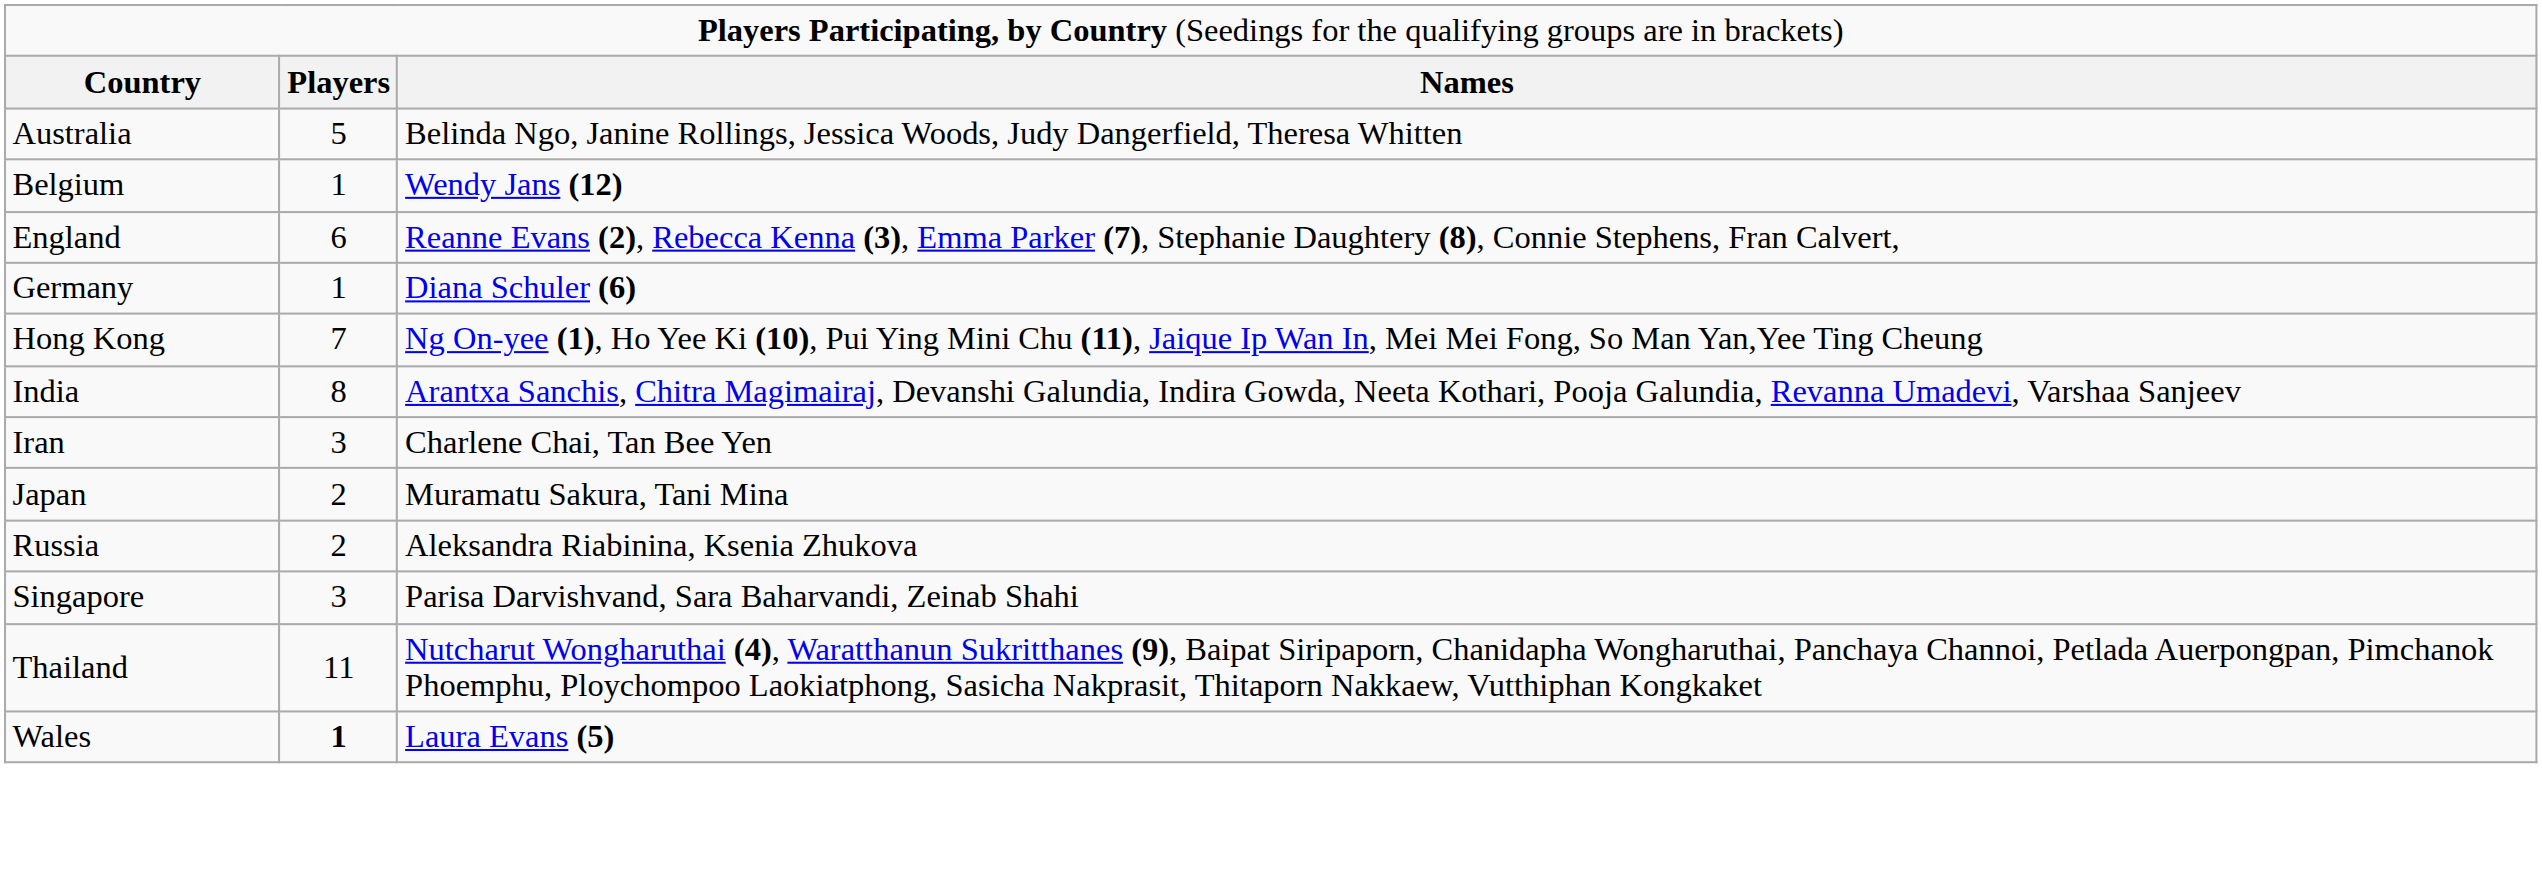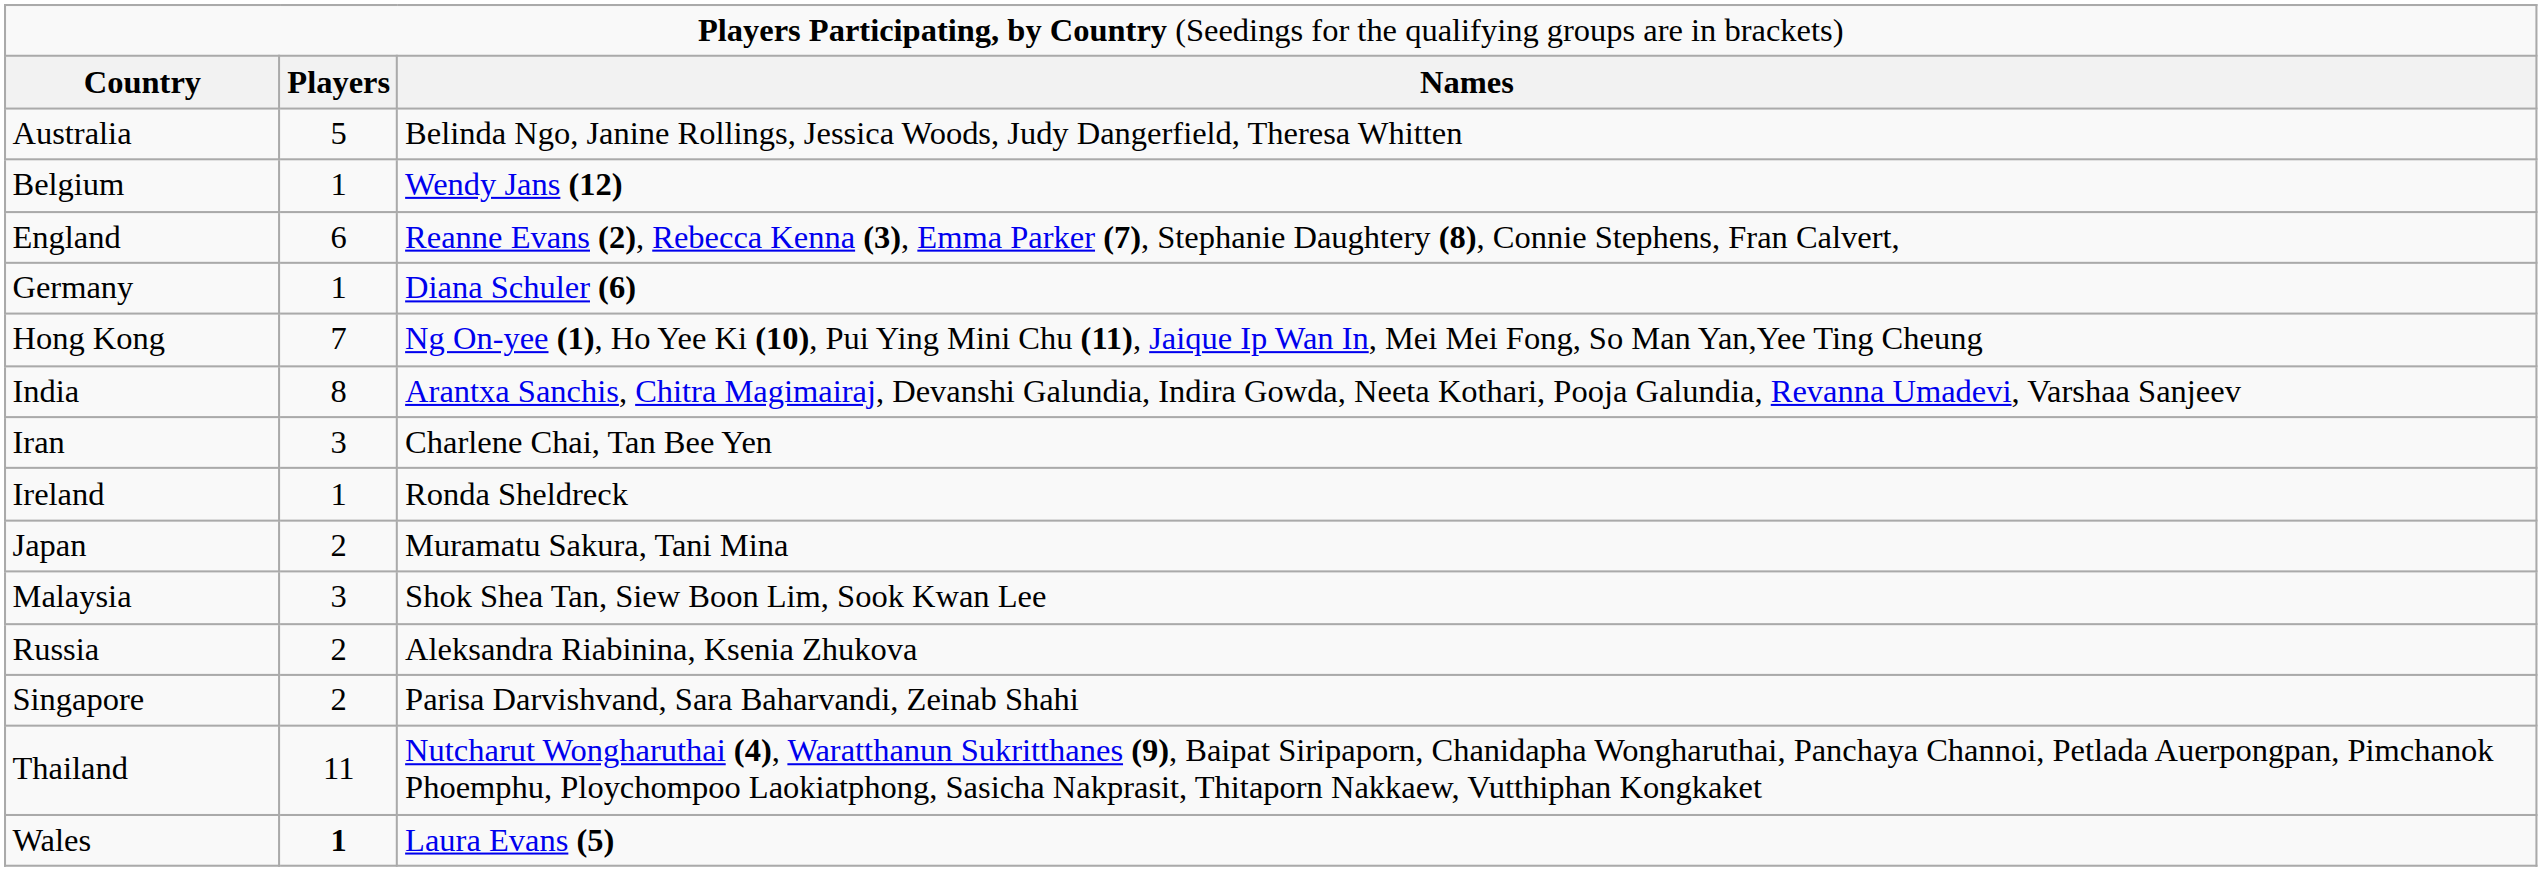 <table class="wikitable sortable">
 <tr>
 <td colspan="3" style="text-align:center;"><strong>Players Participating, by Country</strong> (Seedings for the qualifying groups are in brackets)</td>
 </tr>
 <tr>
 <th scope="col" style="width: 8em;">Country</th>
 <th style="text-align:center;">Players</th>
 <th>Names</th>
 </tr>
 <tr>
 <td> Australia</td>
 <td style="text-align:center;">5</td>
 <td>Belinda Ngo, Janine Rollings, Jessica Woods, Judy Dangerfield, Theresa Whitten</td>
 </tr>
 <tr>
 <td> Belgium</td>
 <td style="text-align:center;">1</td>
 <td><a href='#'>Wendy Jans</a> <strong>(12)</strong></td>
 </tr>
 <tr>
 <td> England</td>
 <td style="text-align:center;">6</td>
 <td><a href='#'>Reanne Evans</a> <strong>(2)</strong>, <a href='#'>Rebecca Kenna</a> <strong>(3)</strong>, <a href='#'>Emma Parker</a> <strong>(7)</strong>, Stephanie Daughtery <strong>(8)</strong>, Connie Stephens, Fran Calvert,</td>
 </tr>
 <tr>
 <td> Germany</td>
 <td style="text-align:center;">1</td>
 <td><a href='#'>Diana Schuler</a> <strong>(6)</strong></td>
 </tr>
 <tr>
 <td> Hong Kong</td>
 <td style="text-align:center;">7</td>
 <td><a href='#'>Ng On-yee</a> <strong>(1)</strong>, Ho Yee Ki <strong>(10)</strong>, Pui Ying Mini Chu <strong>(11)</strong>, <a href='#'>Jaique Ip Wan In</a>, Mei Mei Fong, So Man Yan,Yee Ting Cheung</td>
 </tr>
 <tr>
 <td> India</td>
 <td style="text-align:center;">8</td>
 <td><a href='#'>Arantxa Sanchis</a>, <a href='#'>Chitra Magimairaj</a>, Devanshi Galundia, Indira Gowda, Neeta Kothari, Pooja Galundia, <a href='#'>Revanna Umadevi</a>, Varshaa Sanjeev</td>
 </tr>
 <tr>
 <td> Iran</td>
 <td style="text-align:center;">3</td>
 <td>Charlene Chai, Tan Bee Yen</td>
 </tr>
 <tr>
+<td> Ireland</td>
+<td style="text-align:center;">1</td>
+<td>Ronda Sheldreck</td>
+</tr>
+<tr>
 <td> Japan</td>
 <td style="text-align:center;">2</td>
 <td>Muramatu Sakura, Tani Mina</td>
+</tr>
+<tr>
+<td> Malaysia</td>
+<td style="text-align:center;">3</td>
+<td>Shok Shea Tan, Siew Boon Lim,  Sook Kwan Lee</td>
 </tr>
 <tr>
 <td> Russia</td>
 <td style="text-align:center;">2</td>
 <td>Aleksandra Riabinina, Ksenia Zhukova</td>
 </tr>
 <tr>
 <td> Singapore</td>
-<td style="text-align:center;">3</td>
+<td style="text-align:center;">2</td>
 <td>Parisa Darvishvand, Sara Baharvandi, Zeinab Shahi</td>
 </tr>
 <tr>
 <td> Thailand</td>
 <td style="text-align:center;">11</td>
 <td><a href='#'>Nutcharut Wongharuthai</a> <strong>(4)</strong>, <a href='#'>Waratthanun Sukritthanes</a> <strong>(9)</strong>, Baipat Siripaporn, Chanidapha Wongharuthai, Panchaya Channoi, Petlada Auerpongpan, Pimchanok Phoemphu, Ploychompoo Laokiatphong, Sasicha Nakprasit, Thitaporn Nakkaew, Vutthiphan Kongkaket</td>
 </tr>
 <tr>
 <td> Wales</td>
 <td style="text-align:center;"><strong>1</strong></td>
 <td><a href='#'>Laura Evans</a> <strong>(5)</strong></td>
 </tr>
 </table>
